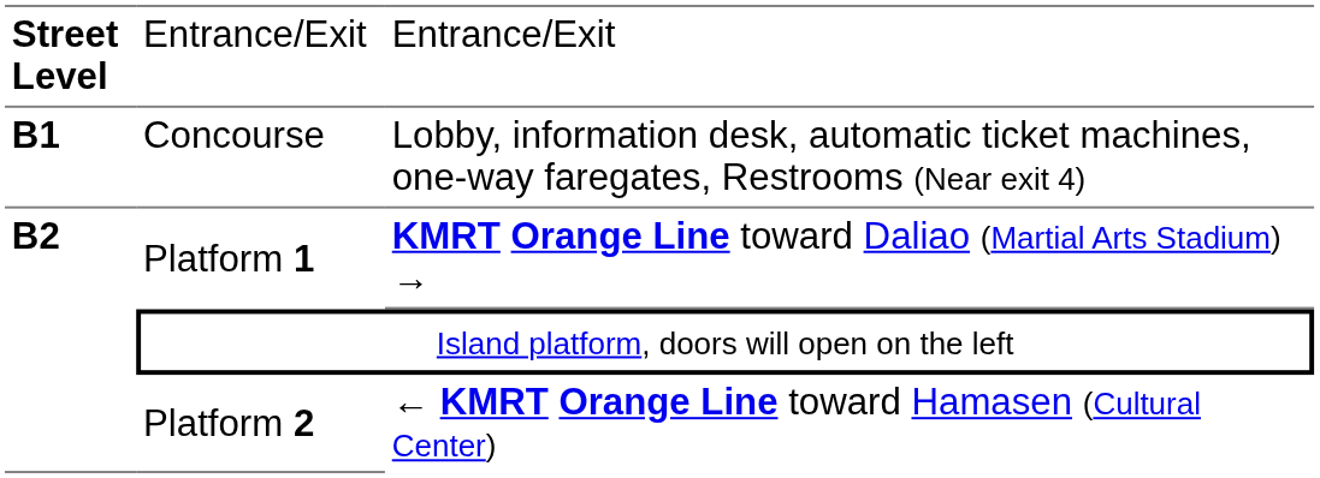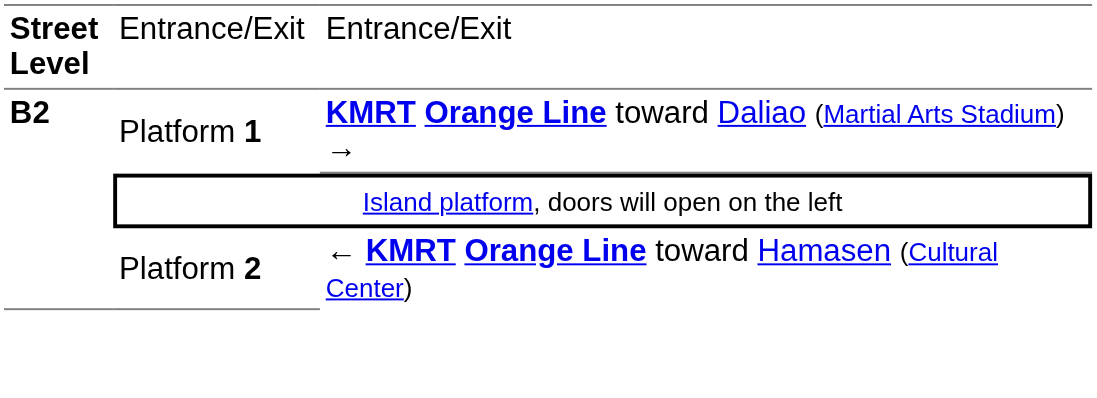 <table table border=0 cellspacing=0 cellpadding=3>
 <tr>
 <td style="border-bottom:solid 1px gray;border-top:solid 1px gray;" width=50 valign=top><strong>Street Level</strong></td>
 <td style="border-top:solid 1px gray;border-bottom:solid 1px gray;" width=100 valign=top>Entrance/Exit</td>
 <td style="border-top:solid 1px gray;border-bottom:solid 1px gray;" width=390 valign=top>Entrance/Exit</td>
-</tr>
-<tr>
-<td style="border-bottom:solid 1px gray;" valign=top><strong>B1</strong></td>
-<td style="border-bottom:solid 1px gray;" valign=top>Concourse</td>
-<td style="border-bottom:solid 1px gray;" width=390>Lobby, information desk, automatic ticket machines, one-way faregates, Restrooms <small>(Near exit 4)</small></td>
 </tr>
 <tr>
 <td style="border-bottom:solid 1px gray;" rowspan=3 valign=top><strong>B2</strong></td>
 <td>Platform <span><strong>1</strong></span></td>
 <td style="border-bottom:solid 1px gray;"> <a href='#'><span><strong>KMRT</strong></span></a> <a href='#'><span><strong>Orange Line</strong></span></a> toward <a href='#'>Daliao</a> <small>(<a href='#'>Martial Arts Stadium</a>)</small> →</td>
 </tr>
 <tr>
 <td style="border-top:solid 2px black;border-right:solid 2px black;border-left:solid 2px black;border-bottom:solid 2px black;text-align:center;" colspan=2><small><a href='#'>Island platform</a>, doors will open on the left</small></td>
 </tr>
 <tr>
 <td style="border-bottom:solid 1px gray;">Platform <span><strong>2</strong></span></td>
 <td>← <a href='#'><span><strong>KMRT</strong></span></a> <a href='#'><span><strong>Orange Line</strong></span></a> toward <a href='#'>Hamasen</a> <small>(<a href='#'>Cultural Center</a>)</small></td>
 </tr>
 </table>
